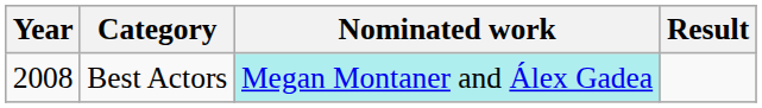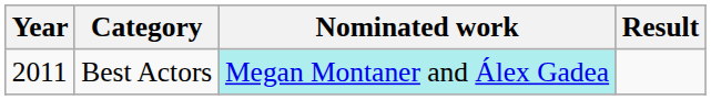 <table class="wikitable">
 <tr>
 <th><strong>Year</strong></th>
 <th><strong>Category</strong></th>
 <th><strong>Nominated work</strong></th>
 <th><strong>Result</strong></th>
 </tr>
 <tr>
-<td>2008</td>
+<td>2011</td>
 <td>Best Actors</td>
 <td style="background: paleturquoise;"><a href='#'>Megan Montaner</a> and <a href='#'>Álex Gadea</a></td>
 <td></td>
 </tr>
 </table>
